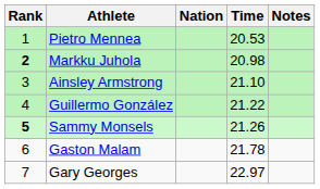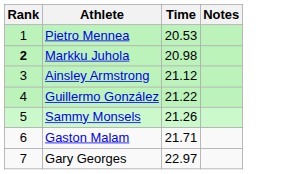 <table class="wikitable sortable" style="text-align:center">
 <tr>
 <th>Rank</th>
 <th>Athlete</th>
-<th>Nation</th>
 <th>Time</th>
 <th>Notes</th>
 </tr>
 <tr bgcolor=bbf3bb>
 <td>1</td>
 <td align=left><a href='#'>Pietro Mennea</a></td>
-<td align=left></td>
 <td>20.53</td>
 <td></td>
 </tr>
 <tr bgcolor=bbf3bb>
 <td><strong>2</strong></td>
 <td align=left><a href='#'>Markku Juhola</a></td>
-<td align=left></td>
 <td>20.98</td>
 <td></td>
 </tr>
 <tr bgcolor=bbf3bb>
 <td>3</td>
 <td align=left><a href='#'>Ainsley Armstrong</a></td>
-<td align=left></td>
-<td>21.10</td>
+<td>21.12</td>
 <td></td>
 </tr>
 <tr bgcolor=bbf3bb>
 <td>4</td>
 <td align=left><a href='#'>Guillermo González</a></td>
-<td align=left></td>
 <td>21.22</td>
 <td></td>
 </tr>
 <tr bgcolor=ccf9cc>
-<td><strong>5</strong></td>
+<td>5</td>
 <td align=left><a href='#'>Sammy Monsels</a></td>
-<td align=left></td>
 <td>21.26</td>
 <td></td>
 </tr>
 <tr>
 <td>6</td>
 <td align=left><a href='#'>Gaston Malam</a></td>
-<td align=left></td>
-<td>21.78</td>
+<td>21.71</td>
 <td></td>
 </tr>
 <tr>
 <td>7</td>
 <td align=left>Gary Georges</td>
-<td align=left></td>
 <td>22.97</td>
 <td></td>
 </tr>
 </table>
